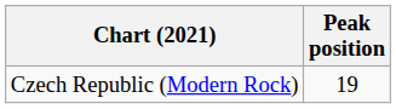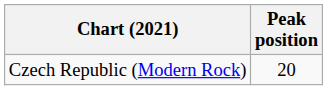 <table class="wikitable sortable">
 <tr>
 <th>Chart (2021)</th>
 <th>Peak<br>position</th>
 </tr>
 <tr>
 <td>Czech Republic (<a href='#'>Modern Rock</a>)</td>
-<td style="text-align:center;">19</td>
+<td style="text-align:center;">20</td>
 </tr>
 </table>
